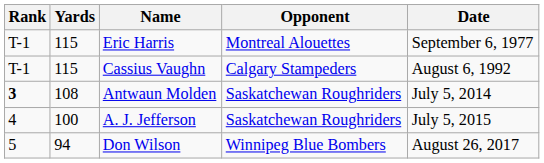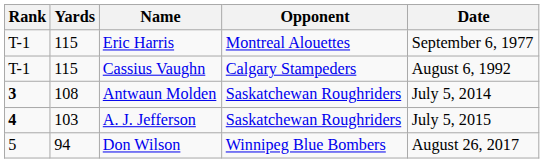 <table class="wikitable" style="width:60%; text-align:left; border-collapse:collapse;">
 <tr>
 <th>Rank</th>
 <th>Yards</th>
 <th>Name</th>
 <th>Opponent</th>
 <th>Date</th>
 </tr>
 <tr>
 <td>T-1</td>
 <td>115</td>
 <td><a href='#'>Eric Harris</a></td>
 <td><a href='#'>Montreal Alouettes</a></td>
 <td>September 6, 1977</td>
 </tr>
 <tr>
 <td>T-1</td>
 <td>115</td>
 <td><a href='#'>Cassius Vaughn</a></td>
 <td><a href='#'>Calgary Stampeders</a></td>
 <td>August 6, 1992</td>
 </tr>
 <tr>
 <td><strong>3</strong></td>
 <td>108</td>
 <td><a href='#'>Antwaun Molden</a></td>
 <td><a href='#'>Saskatchewan Roughriders</a></td>
 <td>July 5, 2014</td>
 </tr>
 <tr>
-<td>4</td>
-<td>100</td>
+<td><strong>4</strong></td>
+<td>103</td>
 <td><a href='#'>A. J. Jefferson</a></td>
 <td><a href='#'>Saskatchewan Roughriders</a></td>
 <td>July 5, 2015</td>
 </tr>
 <tr>
 <td>5</td>
 <td>94</td>
 <td><a href='#'>Don Wilson</a></td>
 <td><a href='#'>Winnipeg Blue Bombers</a></td>
 <td>August 26, 2017</td>
 </tr>
 </table>
